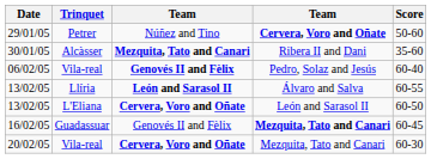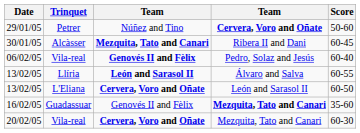 <table class="wikitable">
 <tr>
 <th>Date</th>
 <th><a href='#'>Trinquet</a></th>
 <th>Team</th>
 <th>Team</th>
 <th>Score</th>
 </tr>
 <tr align="center">
 <td>29/01/05</td>
 <td><a href='#'>Petrer</a></td>
 <td><a href='#'>Núñez</a> and <a href='#'>Tino</a></td>
 <td><strong><a href='#'>Cervera</a>, <a href='#'>Voro</a> and <a href='#'>Oñate</a></strong></td>
 <td>50-60</td>
 </tr>
 <tr align="center">
 <td>30/01/05</td>
 <td><a href='#'>Alcàsser</a></td>
 <td><strong><a href='#'>Mezquita</a>, <a href='#'>Tato</a> and <a href='#'>Canari</a></strong></td>
 <td><a href='#'>Ribera II</a> and <a href='#'>Dani</a></td>
-<td>35-60</td>
+<td>60-45</td>
 </tr>
 <tr align="center">
 <td>06/02/05</td>
 <td><a href='#'>Vila-real</a></td>
 <td><strong><a href='#'>Genovés II</a> and <a href='#'>Fèlix</a></strong></td>
 <td><a href='#'>Pedro</a>, <a href='#'>Solaz</a> and <a href='#'>Jesús</a></td>
 <td>60-40</td>
 </tr>
 <tr align="center">
 <td>13/02/05</td>
 <td><a href='#'>Llíria</a></td>
 <td><strong><a href='#'>León</a> and <a href='#'>Sarasol II</a></strong></td>
 <td><a href='#'>Álvaro</a> and <a href='#'>Salva</a></td>
 <td>60-55</td>
 </tr>
 <tr align="center">
 <td>13/02/05</td>
 <td><a href='#'>L'Eliana</a></td>
 <td><strong><a href='#'>Cervera</a>, <a href='#'>Voro</a> and <a href='#'>Oñate</a></strong></td>
 <td><a href='#'>León</a> and <a href='#'>Sarasol II</a></td>
 <td>60-50</td>
 </tr>
 <tr align="center">
 <td>16/02/05</td>
 <td><a href='#'>Guadassuar</a></td>
 <td><a href='#'>Genovés II</a> and <a href='#'>Fèlix</a></td>
 <td><strong><a href='#'>Mezquita</a>, <a href='#'>Tato</a> and <a href='#'>Canari</a> </strong></td>
-<td>60-45</td>
+<td>35-60</td>
 </tr>
 <tr align="center">
 <td>20/02/05</td>
 <td><a href='#'>Vila-real</a></td>
 <td><strong><a href='#'>Cervera</a>, <a href='#'>Voro</a> and <a href='#'>Oñate</a></strong></td>
 <td><a href='#'>Mezquita</a>, <a href='#'>Tato</a> and <a href='#'>Canari</a></td>
 <td>60-30</td>
 </tr>
 </table>
